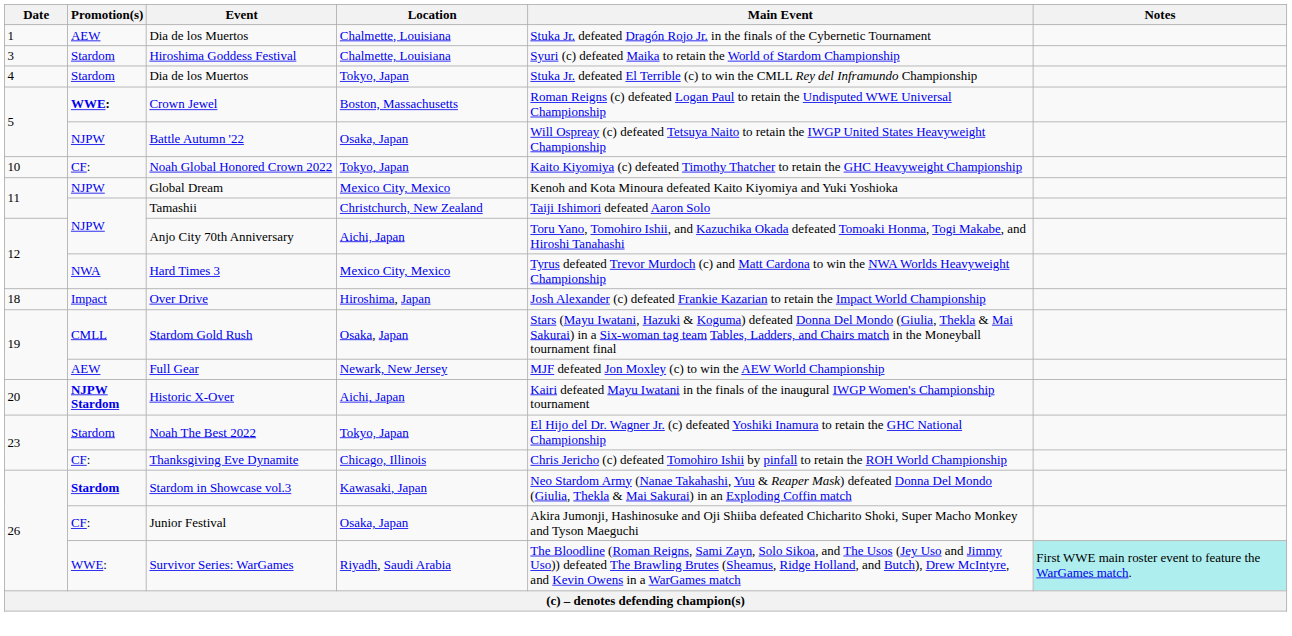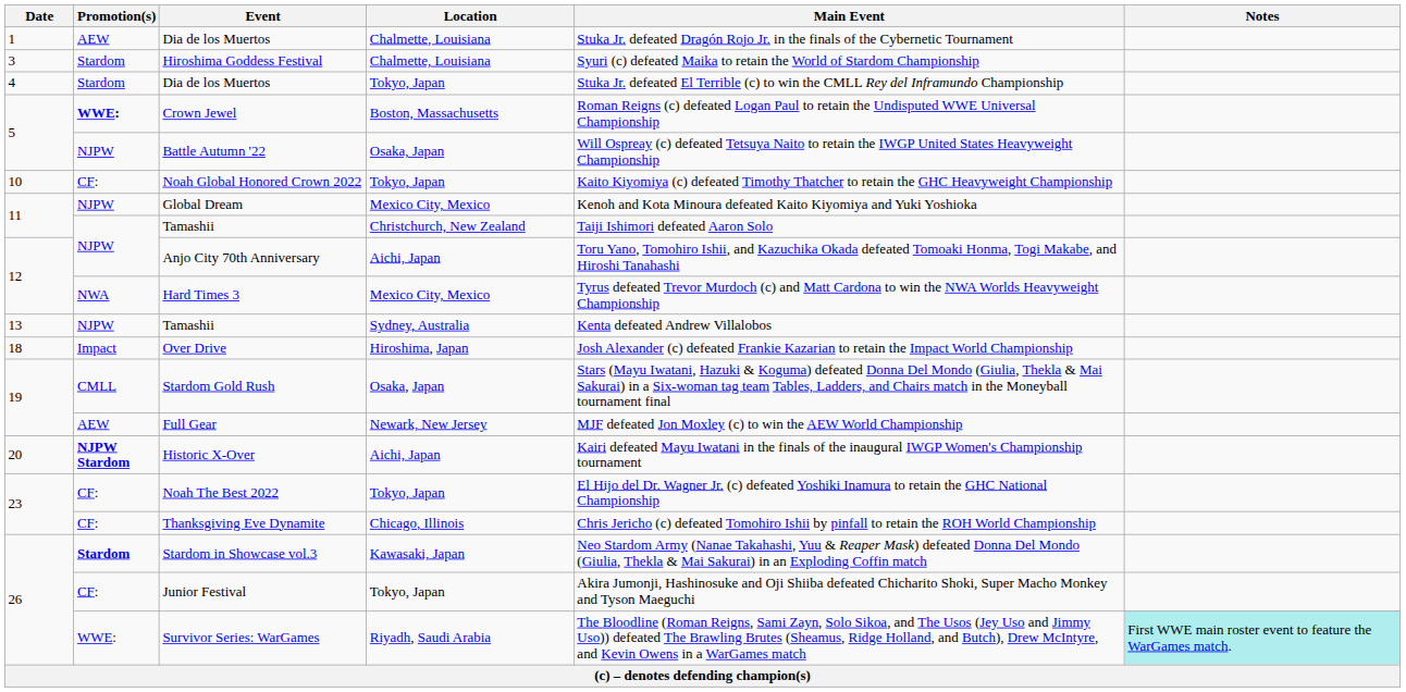 <table class="wikitable" style="width:100%;">
 <tr>
 <th width="5%">Date</th>
 <th width="5%">Promotion(s)</th>
 <th style="width:15%;">Event</th>
 <th style="width:15%;">Location</th>
 <th style="width:40%;">Main Event</th>
 <th style="width:20%;">Notes</th>
 </tr>
 <tr>
 <td>1</td>
 <td><a href='#'>AEW</a></td>
 <td>Dia de los Muertos<br></td>
 <td><a href='#'>Chalmette, Louisiana</a></td>
 <td><a href='#'>Stuka Jr.</a> defeated <a href='#'>Dragón Rojo Jr.</a> in the finals of the Cybernetic Tournament</td>
 <td></td>
 </tr>
 <tr>
 <td>3</td>
 <td><a href='#'>Stardom</a></td>
 <td><a href='#'>Hiroshima Goddess Festival</a></td>
 <td><a href='#'>Chalmette, Louisiana</a></td>
 <td><a href='#'>Syuri</a> (c) defeated <a href='#'>Maika</a> to retain the <a href='#'>World of Stardom Championship</a></td>
 <td></td>
 </tr>
 <tr>
 <td>4</td>
 <td><a href='#'>Stardom</a></td>
 <td>Dia de los Muertos<br></td>
 <td><a href='#'>Tokyo, Japan</a></td>
 <td><a href='#'>Stuka Jr.</a> defeated <a href='#'>El Terrible</a> (c) to win the CMLL <em>Rey del Inframundo</em> Championship</td>
 <td></td>
 </tr>
 <tr>
 <td rowspan=2>5</td>
 <td><strong><a href='#'>WWE</a>:</strong></td>
 <td><a href='#'>Crown Jewel</a></td>
 <td><a href='#'>Boston, Massachusetts</a></td>
 <td><a href='#'>Roman Reigns</a> (c) defeated <a href='#'>Logan Paul</a> to retain the <a href='#'>Undisputed WWE Universal Championship</a></td>
 <td></td>
 </tr>
 <tr>
 <td><a href='#'>NJPW</a></td>
 <td><a href='#'>Battle Autumn '22</a></td>
 <td><a href='#'>Osaka, Japan</a></td>
 <td><a href='#'>Will Ospreay</a> (c) defeated <a href='#'>Tetsuya Naito</a> to retain the <a href='#'>IWGP United States Heavyweight Championship</a></td>
 <td></td>
 </tr>
 <tr>
 <td>10</td>
 <td><a href='#'>CF</a>:</td>
 <td><a href='#'>Noah Global Honored Crown 2022</a></td>
 <td><a href='#'>Tokyo, Japan</a></td>
 <td><a href='#'>Kaito Kiyomiya</a> (c) defeated <a href='#'>Timothy Thatcher</a> to retain the <a href='#'>GHC Heavyweight Championship</a></td>
 <td></td>
 </tr>
 <tr>
 <td rowspan=2>11</td>
 <td><a href='#'>NJPW</a></td>
 <td>Global Dream</td>
 <td><a href='#'>Mexico City, Mexico</a></td>
 <td>Kenoh and Kota Minoura defeated Kaito Kiyomiya and Yuki Yoshioka</td>
 <td></td>
 </tr>
 <tr>
 <td rowspan=2><a href='#'>NJPW</a></td>
 <td>Tamashii<br></td>
 <td><a href='#'>Christchurch, New Zealand</a></td>
 <td><a href='#'>Taiji Ishimori</a> defeated <a href='#'>Aaron Solo</a></td>
 <td></td>
 </tr>
 <tr>
 <td rowspan=2>12</td>
 <td>Anjo City 70th Anniversary</td>
 <td><a href='#'>Aichi, Japan</a></td>
 <td><a href='#'>Toru Yano</a>, <a href='#'>Tomohiro Ishii</a>, and <a href='#'>Kazuchika Okada</a> defeated <a href='#'>Tomoaki Honma</a>, <a href='#'>Togi Makabe</a>, and <a href='#'>Hiroshi Tanahashi</a></td>
 <td></td>
 </tr>
 <tr>
 <td><a href='#'>NWA</a></td>
 <td><a href='#'>Hard Times 3</a></td>
 <td><a href='#'>Mexico City, Mexico</a></td>
 <td><a href='#'>Tyrus</a> defeated <a href='#'>Trevor Murdoch</a> (c) and <a href='#'>Matt Cardona</a> to win the <a href='#'>NWA Worlds Heavyweight Championship</a></td>
 <td></td>
 </tr>
 <tr>
+<td>13</td>
+<td><a href='#'>NJPW</a></td>
+<td>Tamashii<br></td>
+<td><a href='#'>Sydney, Australia</a></td>
+<td><a href='#'>Kenta</a> defeated Andrew Villalobos</td>
+<td></td>
+</tr>
+<tr>
 <td>18</td>
 <td><a href='#'>Impact</a></td>
 <td><a href='#'>Over Drive</a></td>
 <td><a href='#'>Hiroshima</a>, <a href='#'>Japan</a></td>
 <td><a href='#'>Josh Alexander</a> (c) defeated <a href='#'>Frankie Kazarian</a> to retain the <a href='#'>Impact World Championship</a></td>
 <td></td>
 </tr>
 <tr>
 <td rowspan=2>19</td>
 <td><a href='#'>CMLL</a></td>
 <td><a href='#'>Stardom Gold Rush</a></td>
 <td><a href='#'>Osaka</a>, <a href='#'>Japan</a></td>
 <td><a href='#'>Stars</a> (<a href='#'>Mayu Iwatani</a>, <a href='#'>Hazuki</a> & <a href='#'>Koguma</a>) defeated <a href='#'>Donna Del Mondo</a> (<a href='#'>Giulia</a>, <a href='#'>Thekla</a> & <a href='#'>Mai Sakurai</a>) in a <a href='#'>Six-woman tag team</a> <a href='#'>Tables, Ladders, and Chairs match</a> in the Moneyball tournament final</td>
 <td></td>
 </tr>
 <tr>
 <td><a href='#'>AEW</a></td>
 <td><a href='#'>Full Gear</a></td>
 <td><a href='#'>Newark, New Jersey</a></td>
 <td><a href='#'>MJF</a> defeated <a href='#'>Jon Moxley</a> (c) to win the <a href='#'>AEW World Championship</a></td>
 <td></td>
 </tr>
 <tr>
 <td>20</td>
 <td><strong><a href='#'>NJPW</a><br><a href='#'>Stardom</a></strong></td>
 <td><a href='#'>Historic X-Over</a></td>
 <td><a href='#'>Aichi, Japan</a></td>
 <td><a href='#'>Kairi</a> defeated <a href='#'>Mayu Iwatani</a> in the finals of the inaugural <a href='#'>IWGP Women's Championship</a> tournament</td>
 <td></td>
 </tr>
 <tr>
 <td rowspan=2>23</td>
-<td><a href='#'>Stardom</a></td>
+<td><a href='#'>CF</a>:</td>
 <td><a href='#'>Noah The Best 2022</a></td>
 <td><a href='#'>Tokyo, Japan</a></td>
 <td><a href='#'>El Hijo del Dr. Wagner Jr.</a> (c) defeated <a href='#'>Yoshiki Inamura</a> to retain the <a href='#'>GHC National Championship</a></td>
 <td></td>
 </tr>
 <tr>
 <td><a href='#'>CF</a>:</td>
 <td><a href='#'>Thanksgiving Eve Dynamite</a></td>
 <td><a href='#'>Chicago, Illinois</a></td>
 <td><a href='#'>Chris Jericho</a> (c) defeated <a href='#'>Tomohiro Ishii</a> by <a href='#'>pinfall</a> to retain the <a href='#'>ROH World Championship</a></td>
 <td></td>
 </tr>
 <tr>
 <td rowspan=3>26</td>
 <td><strong><a href='#'>Stardom</a></strong></td>
 <td><a href='#'>Stardom in Showcase vol.3</a></td>
 <td><a href='#'>Kawasaki, Japan</a></td>
 <td><a href='#'>Neo Stardom Army</a> (<a href='#'>Nanae Takahashi</a>, <a href='#'>Yuu</a> & <em>Reaper Mask</em>) defeated <a href='#'>Donna Del Mondo</a> (<a href='#'>Giulia</a>, <a href='#'>Thekla</a> & <a href='#'>Mai Sakurai</a>) in an <a href='#'>Exploding Coffin match</a></td>
 <td></td>
 </tr>
 <tr>
 <td><a href='#'>CF</a>:</td>
 <td>Junior Festival</td>
-<td><a href='#'>Osaka, Japan</a></td>
+<td>Tokyo, Japan</td>
 <td>Akira Jumonji, Hashinosuke and Oji Shiiba defeated Chicharito Shoki, Super Macho Monkey and Tyson Maeguchi</td>
 <td></td>
 </tr>
 <tr>
 <td><a href='#'>WWE</a>:</td>
 <td><a href='#'>Survivor Series: WarGames</a></td>
 <td><a href='#'>Riyadh</a>, <a href='#'>Saudi Arabia</a></td>
 <td><a href='#'>The Bloodline</a> (<a href='#'>Roman Reigns</a>, <a href='#'>Sami Zayn</a>, <a href='#'>Solo Sikoa</a>, and <a href='#'>The Usos</a> (<a href='#'>Jey Uso</a> and <a href='#'>Jimmy Uso</a>)) defeated <a href='#'>The Brawling Brutes</a> (<a href='#'>Sheamus</a>, <a href='#'>Ridge Holland</a>, and <a href='#'>Butch</a>), <a href='#'>Drew McIntyre</a>, and <a href='#'>Kevin Owens</a> in a <a href='#'>WarGames match</a></td>
 <td style="background: paleturquoise;">First WWE main roster event to feature the <a href='#'>WarGames match</a>.</td>
 </tr>
 <tr>
 <th colspan="6">(c) – denotes defending champion(s)</th>
 </tr>
 </table>
